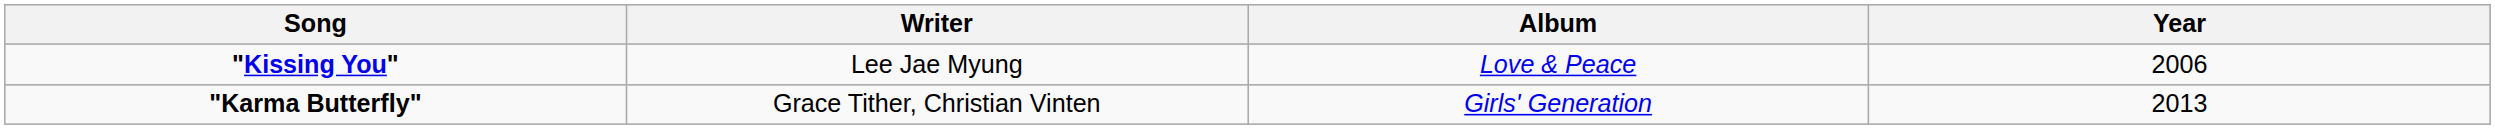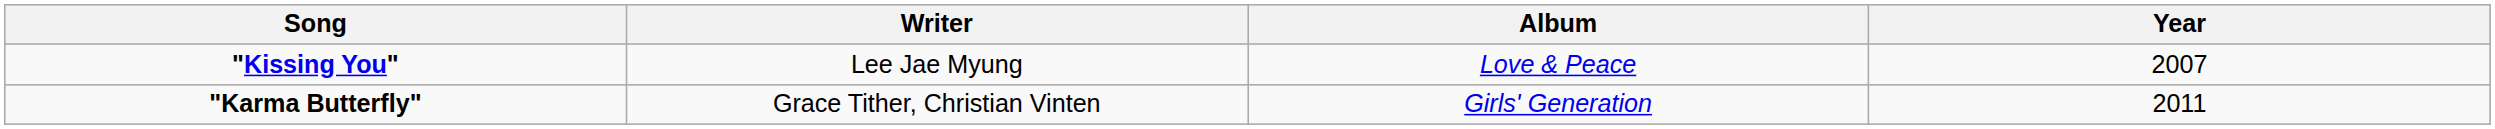 <table class="wikitable" style="text-align:center; width:100%">
 <tr>
 <th style="width:25%">Song</th>
 <th style="width:25%">Writer</th>
 <th style="width:25%">Album</th>
 <th style="width:25%">Year</th>
 </tr>
 <tr>
 <td><strong>"<a href='#'>Kissing You</a>"</strong></td>
 <td>Lee Jae Myung</td>
 <td><em><a href='#'>Love & Peace</a></em></td>
-<td>2006</td>
+<td>2007</td>
 </tr>
 <tr>
 <td><strong>"Karma Butterfly"</strong></td>
 <td>Grace Tither, Christian Vinten</td>
 <td><em><a href='#'>Girls' Generation</a></em></td>
-<td>2013</td>
+<td>2011</td>
 </tr>
 </table>
